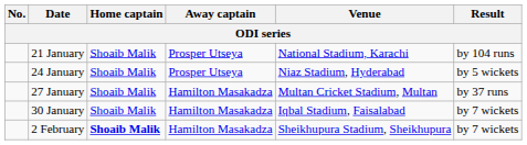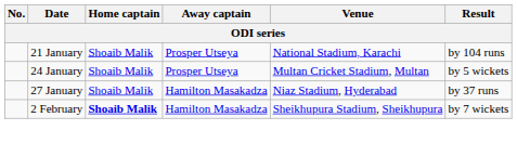 <table class="wikitable">
 <tr>
 <th>No.</th>
 <th>Date</th>
 <th>Home captain</th>
 <th>Away captain</th>
 <th>Venue</th>
 <th>Result</th>
 </tr>
 <tr>
 <th colspan="6">ODI series</th>
 </tr>
 <tr>
 <td></td>
 <td>21 January</td>
 <td><a href='#'>Shoaib Malik</a></td>
 <td><a href='#'>Prosper Utseya</a></td>
 <td><a href='#'>National Stadium, Karachi</a></td>
 <td> by 104 runs</td>
 </tr>
 <tr>
 <td></td>
 <td>24 January</td>
 <td><a href='#'>Shoaib Malik</a></td>
 <td><a href='#'>Prosper Utseya</a></td>
-<td><a href='#'>Niaz Stadium</a>, <a href='#'>Hyderabad</a></td>
+<td><a href='#'>Multan Cricket Stadium</a>, <a href='#'>Multan</a></td>
 <td> by 5 wickets</td>
 </tr>
 <tr>
 <td></td>
 <td>27 January</td>
 <td><a href='#'>Shoaib Malik</a></td>
 <td><a href='#'>Hamilton Masakadza</a></td>
-<td><a href='#'>Multan Cricket Stadium</a>, <a href='#'>Multan</a></td>
+<td><a href='#'>Niaz Stadium</a>, <a href='#'>Hyderabad</a></td>
 <td> by 37 runs</td>
-</tr>
-<tr>
-<td></td>
-<td>30 January</td>
-<td><a href='#'>Shoaib Malik</a></td>
-<td><a href='#'>Hamilton Masakadza</a></td>
-<td><a href='#'>Iqbal Stadium</a>, <a href='#'>Faisalabad</a></td>
-<td> by 7 wickets</td>
 </tr>
 <tr>
 <td></td>
 <td>2 February</td>
 <td><strong><a href='#'>Shoaib Malik</a></strong></td>
 <td><a href='#'>Hamilton Masakadza</a></td>
 <td><a href='#'>Sheikhupura Stadium</a>, <a href='#'>Sheikhupura</a></td>
 <td> by 7 wickets</td>
 </tr>
 </table>
